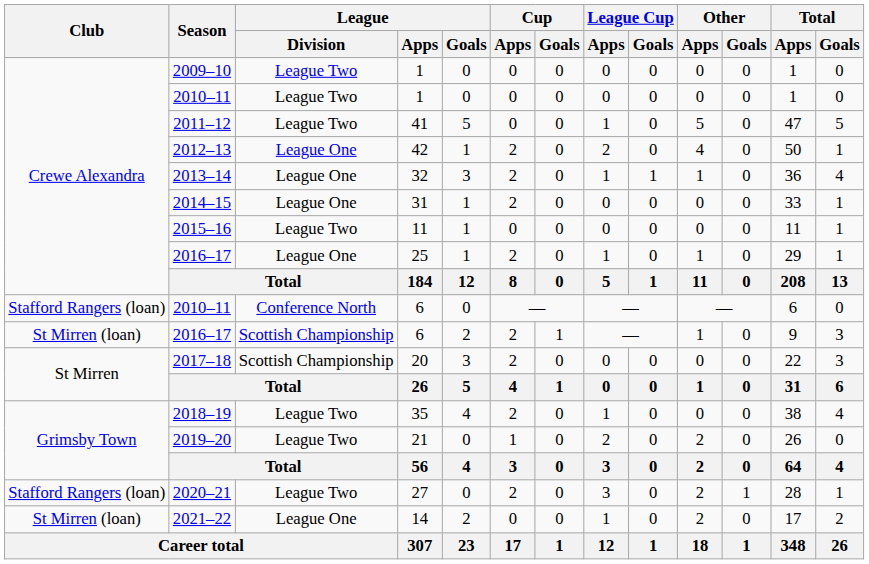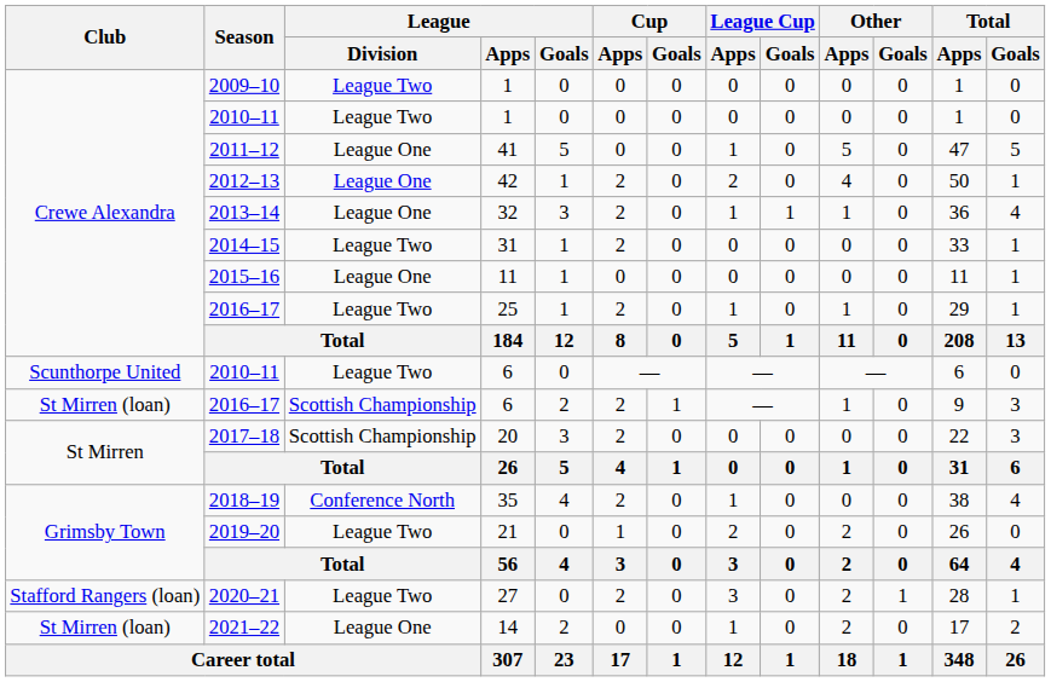 <table class=wikitable style=text-align:center>
 <tr>
 <th rowspan=2>Club</th>
 <th rowspan=2>Season</th>
 <th colspan=3>League</th>
 <th colspan=2>Cup</th>
 <th colspan=2><a href='#'>League Cup</a></th>
 <th colspan=2>Other</th>
 <th colspan=2>Total</th>
 </tr>
 <tr>
 <th>Division</th>
 <th>Apps</th>
 <th>Goals</th>
 <th>Apps</th>
 <th>Goals</th>
 <th>Apps</th>
 <th>Goals</th>
 <th>Apps</th>
 <th>Goals</th>
 <th>Apps</th>
 <th>Goals</th>
 </tr>
 <tr>
 <td rowspan=9><a href='#'>Crewe Alexandra</a></td>
 <td><a href='#'>2009–10</a></td>
 <td><a href='#'>League Two</a></td>
 <td>1</td>
 <td>0</td>
 <td>0</td>
 <td>0</td>
 <td>0</td>
 <td>0</td>
 <td>0</td>
 <td>0</td>
 <td>1</td>
 <td>0</td>
 </tr>
 <tr>
 <td><a href='#'>2010–11</a></td>
 <td>League Two</td>
 <td>1</td>
 <td>0</td>
 <td>0</td>
 <td>0</td>
 <td>0</td>
 <td>0</td>
 <td>0</td>
 <td>0</td>
 <td>1</td>
 <td>0</td>
 </tr>
 <tr>
 <td><a href='#'>2011–12</a></td>
-<td>League Two</td>
+<td>League One</td>
 <td>41</td>
 <td>5</td>
 <td>0</td>
 <td>0</td>
 <td>1</td>
 <td>0</td>
 <td>5</td>
 <td>0</td>
 <td>47</td>
 <td>5</td>
 </tr>
 <tr>
 <td><a href='#'>2012–13</a></td>
 <td><a href='#'>League One</a></td>
 <td>42</td>
 <td>1</td>
 <td>2</td>
 <td>0</td>
 <td>2</td>
 <td>0</td>
 <td>4</td>
 <td>0</td>
 <td>50</td>
 <td>1</td>
 </tr>
 <tr>
 <td><a href='#'>2013–14</a></td>
 <td>League One</td>
 <td>32</td>
 <td>3</td>
 <td>2</td>
 <td>0</td>
 <td>1</td>
 <td>1</td>
 <td>1</td>
 <td>0</td>
 <td>36</td>
 <td>4</td>
 </tr>
 <tr>
 <td><a href='#'>2014–15</a></td>
-<td>League One</td>
+<td>League Two</td>
 <td>31</td>
 <td>1</td>
 <td>2</td>
 <td>0</td>
 <td>0</td>
 <td>0</td>
 <td>0</td>
 <td>0</td>
 <td>33</td>
 <td>1</td>
 </tr>
 <tr>
 <td><a href='#'>2015–16</a></td>
-<td>League Two</td>
+<td>League One</td>
 <td>11</td>
 <td>1</td>
 <td>0</td>
 <td>0</td>
 <td>0</td>
 <td>0</td>
 <td>0</td>
 <td>0</td>
 <td>11</td>
 <td>1</td>
 </tr>
 <tr>
 <td><a href='#'>2016–17</a></td>
-<td>League One</td>
+<td>League Two</td>
 <td>25</td>
 <td>1</td>
 <td>2</td>
 <td>0</td>
 <td>1</td>
 <td>0</td>
 <td>1</td>
 <td>0</td>
 <td>29</td>
 <td>1</td>
 </tr>
 <tr>
 <th colspan=2>Total</th>
 <th>184</th>
 <th>12</th>
 <th>8</th>
 <th>0</th>
 <th>5</th>
 <th>1</th>
 <th>11</th>
 <th>0</th>
 <th>208</th>
 <th>13</th>
 </tr>
 <tr>
-<td><a href='#'>Stafford Rangers</a> (loan)</td>
+<td><a href='#'>Scunthorpe United</a></td>
 <td><a href='#'>2010–11</a></td>
-<td><a href='#'>Conference North</a></td>
+<td>League Two</td>
 <td>6</td>
 <td>0</td>
 <td colspan=2>—</td>
 <td colspan=2>—</td>
 <td colspan=2>—</td>
 <td>6</td>
 <td>0</td>
 </tr>
 <tr>
 <td><a href='#'>St Mirren</a> (loan)</td>
 <td><a href='#'>2016–17</a></td>
 <td><a href='#'>Scottish Championship</a></td>
 <td>6</td>
 <td>2</td>
 <td>2</td>
 <td>1</td>
 <td colspan=2>—</td>
 <td>1</td>
 <td>0</td>
 <td>9</td>
 <td>3</td>
 </tr>
 <tr>
 <td rowspan="2">St Mirren</td>
 <td><a href='#'>2017–18</a></td>
 <td>Scottish Championship</td>
 <td>20</td>
 <td>3</td>
 <td>2</td>
 <td>0</td>
 <td>0</td>
 <td>0</td>
 <td>0</td>
 <td>0</td>
 <td>22</td>
 <td>3</td>
 </tr>
 <tr>
 <th colspan=2>Total</th>
 <th>26</th>
 <th>5</th>
 <th>4</th>
 <th>1</th>
 <th>0</th>
 <th>0</th>
 <th>1</th>
 <th>0</th>
 <th>31</th>
 <th>6</th>
 </tr>
 <tr>
 <td rowspan="3"><a href='#'>Grimsby Town</a></td>
 <td><a href='#'>2018–19</a></td>
-<td>League Two</td>
+<td><a href='#'>Conference North</a></td>
 <td>35</td>
 <td>4</td>
 <td>2</td>
 <td>0</td>
 <td>1</td>
 <td>0</td>
 <td>0</td>
 <td>0</td>
 <td>38</td>
 <td>4</td>
 </tr>
 <tr>
 <td><a href='#'>2019–20</a></td>
 <td>League Two</td>
 <td>21</td>
 <td>0</td>
 <td>1</td>
 <td>0</td>
 <td>2</td>
 <td>0</td>
 <td>2</td>
 <td>0</td>
 <td>26</td>
 <td>0</td>
 </tr>
 <tr>
 <th colspan=2>Total</th>
 <th>56</th>
 <th>4</th>
 <th>3</th>
 <th>0</th>
 <th>3</th>
 <th>0</th>
 <th>2</th>
 <th>0</th>
 <th>64</th>
 <th>4</th>
 </tr>
 <tr>
 <td><a href='#'>Stafford Rangers</a> (loan)</td>
 <td><a href='#'>2020–21</a></td>
 <td>League Two</td>
 <td>27</td>
 <td>0</td>
 <td>2</td>
 <td>0</td>
 <td>3</td>
 <td>0</td>
 <td>2</td>
 <td>1</td>
 <td>28</td>
 <td>1</td>
 </tr>
 <tr>
 <td><a href='#'>St Mirren</a> (loan)</td>
 <td><a href='#'>2021–22</a></td>
 <td>League One</td>
 <td>14</td>
 <td>2</td>
 <td>0</td>
 <td>0</td>
 <td>1</td>
 <td>0</td>
 <td>2</td>
 <td>0</td>
 <td>17</td>
 <td>2</td>
 </tr>
 <tr>
 <th colspan="3">Career total</th>
 <th>307</th>
 <th>23</th>
 <th>17</th>
 <th>1</th>
 <th>12</th>
 <th>1</th>
 <th>18</th>
 <th>1</th>
 <th>348</th>
 <th>26</th>
 </tr>
 </table>
